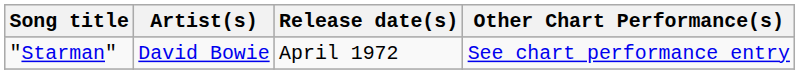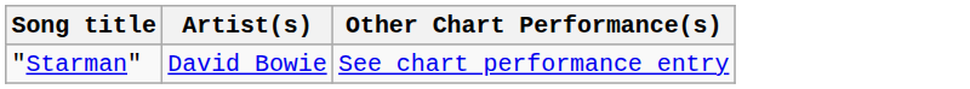 <table class="wikitable sortable">
 <tr>
 <th>Song title</th>
 <th>Artist(s)</th>
-<th>Release date(s)</th>
 <th>Other Chart Performance(s)</th>
 </tr>
 <tr>
 <td>"<a href='#'>Starman</a>"</td>
 <td><a href='#'>David Bowie</a></td>
-<td>April 1972</td>
 <td><a href='#'>See chart performance entry</a></td>
 </tr>
 </table>
